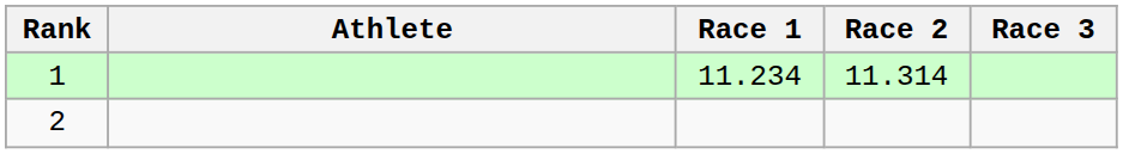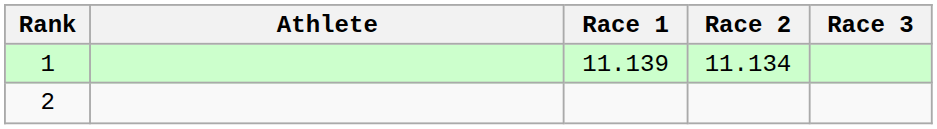 <table class=wikitable style="text-align:center">
 <tr>
 <th width=40>Rank</th>
 <th width=250>Athlete</th>
 <th width=60>Race 1</th>
 <th width=60>Race 2</th>
 <th width=60>Race 3</th>
 </tr>
 <tr bgcolor=ccffcc>
 <td>1</td>
 <td align=left></td>
-<td>11.234</td>
-<td>11.314</td>
+<td>11.139</td>
+<td>11.134</td>
 <td></td>
 </tr>
 <tr>
 <td>2</td>
 <td align=left></td>
 <td></td>
 <td></td>
 <td></td>
 </tr>
 </table>
